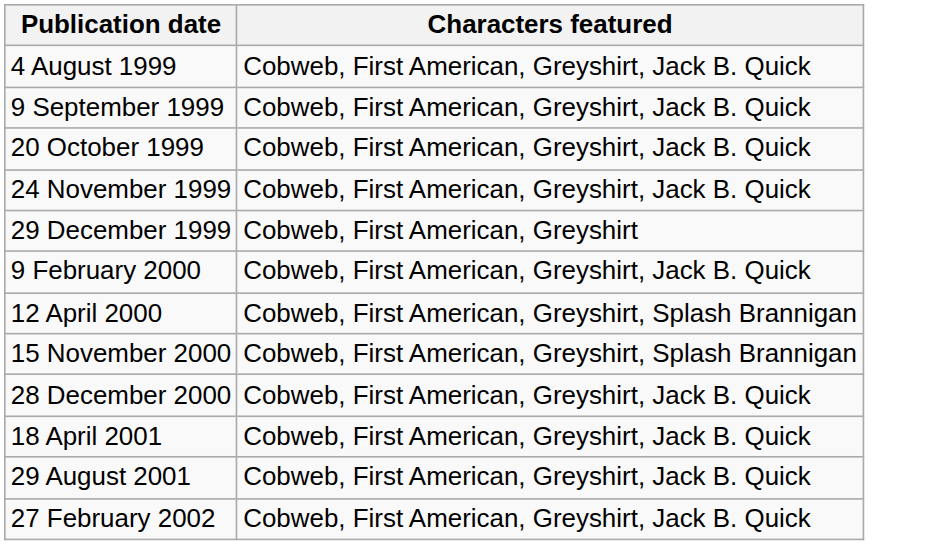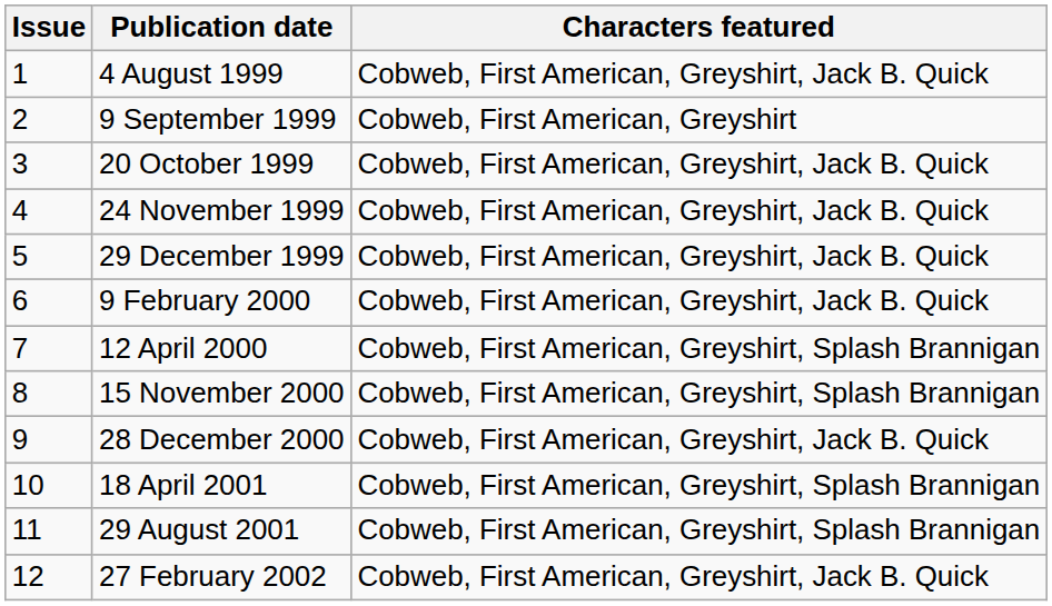 <table class="wikitable plainrowheaders">
 <tr>
+<th>Issue</th>
 <th>Publication date</th>
 <th>Characters featured</th>
 </tr>
 <tr>
+<td>1</td>
 <td>4 August 1999</td>
 <td>Cobweb, First American, Greyshirt, Jack B. Quick</td>
 </tr>
 <tr>
+<td>2</td>
 <td>9 September 1999</td>
-<td>Cobweb, First American, Greyshirt, Jack B. Quick</td>
+<td>Cobweb, First American, Greyshirt</td>
 </tr>
 <tr>
+<td>3</td>
 <td>20 October 1999</td>
 <td>Cobweb, First American, Greyshirt, Jack B. Quick</td>
 </tr>
 <tr>
+<td>4</td>
 <td>24 November 1999</td>
 <td>Cobweb, First American, Greyshirt, Jack B. Quick</td>
 </tr>
 <tr>
+<td>5</td>
 <td>29 December 1999</td>
-<td>Cobweb, First American, Greyshirt</td>
+<td>Cobweb, First American, Greyshirt, Jack B. Quick</td>
 </tr>
 <tr>
+<td>6</td>
 <td>9 February 2000</td>
 <td>Cobweb, First American, Greyshirt, Jack B. Quick</td>
 </tr>
 <tr>
+<td>7</td>
 <td>12 April 2000</td>
 <td>Cobweb, First American, Greyshirt, Splash Brannigan</td>
 </tr>
 <tr>
+<td>8</td>
 <td>15 November 2000</td>
 <td>Cobweb, First American, Greyshirt, Splash Brannigan</td>
 </tr>
 <tr>
+<td>9</td>
 <td>28 December 2000</td>
 <td>Cobweb, First American, Greyshirt, Jack B. Quick</td>
 </tr>
 <tr>
+<td>10</td>
 <td>18 April 2001</td>
-<td>Cobweb, First American, Greyshirt, Jack B. Quick</td>
+<td>Cobweb, First American, Greyshirt, Splash Brannigan</td>
 </tr>
 <tr>
+<td>11</td>
 <td>29 August 2001</td>
-<td>Cobweb, First American, Greyshirt, Jack B. Quick</td>
+<td>Cobweb, First American, Greyshirt, Splash Brannigan</td>
 </tr>
 <tr>
+<td>12</td>
 <td>27 February 2002</td>
 <td>Cobweb, First American, Greyshirt, Jack B. Quick</td>
 </tr>
 </table>
